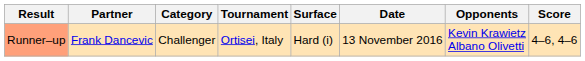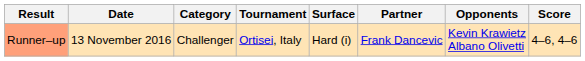 <table class="sortable wikitable" style=font-size:97%>
 <tr>
 <th>Result</th>
-<th>Partner</th>
+<th>Date</th>
 <th>Category</th>
 <th>Tournament</th>
 <th>Surface</th>
-<th>Date</th>
+<th>Partner</th>
 <th>Opponents</th>
 <th>Score</th>
 </tr>
 <tr bgcolor=moccasin>
 <td bgcolor="FFA07A">Runner–up</td>
-<td> <a href='#'>Frank Dancevic</a></td>
+<td>13 November 2016</td>
 <td>Challenger</td>
 <td><a href='#'>Ortisei</a>, Italy</td>
 <td>Hard (i)</td>
-<td>13 November 2016</td>
+<td> <a href='#'>Frank Dancevic</a></td>
 <td> <a href='#'>Kevin Krawietz</a><br> <a href='#'>Albano Olivetti</a></td>
 <td>4–6, 4–6</td>
 </tr>
 </table>
